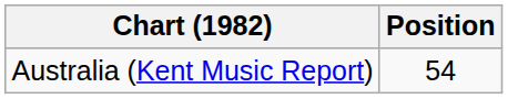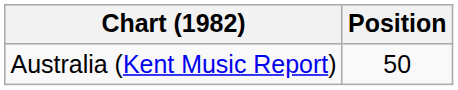 <table class="wikitable">
 <tr>
 <th>Chart (1982)</th>
 <th>Position</th>
 </tr>
 <tr>
 <td>Australia (<a href='#'>Kent Music Report</a>)</td>
-<td align="center">54</td>
+<td align="center">50</td>
 </tr>
 </table>
